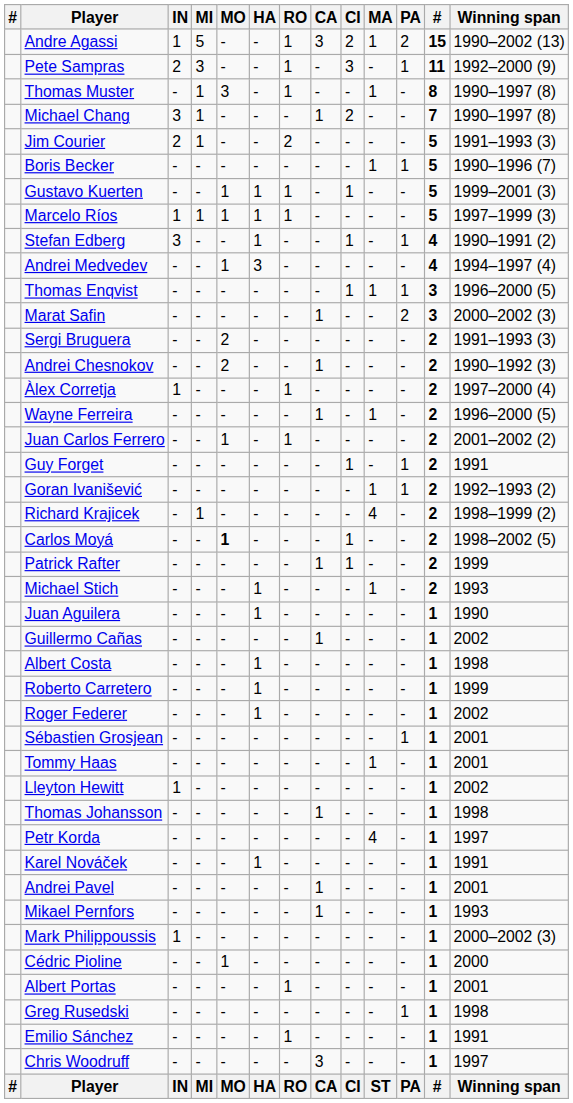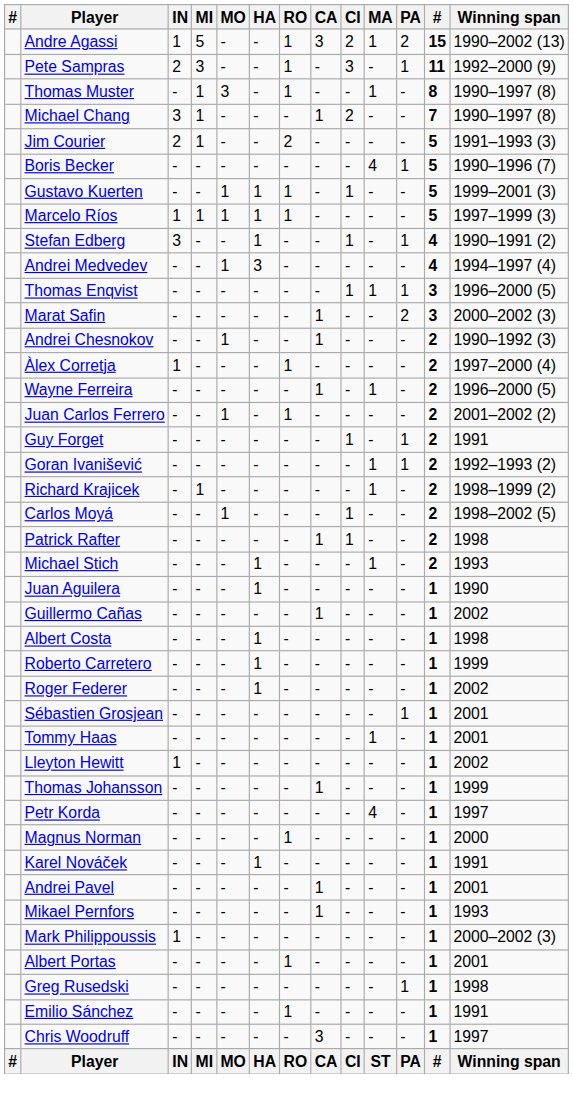 <table class="sortable wikitable" style="font-size: 85%">
 <tr>
 <th>#</th>
 <th>Player</th>
 <th>IN</th>
 <th>MI</th>
 <th>MO</th>
 <th>HA</th>
 <th>RO</th>
 <th>CA</th>
 <th>CI</th>
 <th>MA</th>
 <th>PA</th>
 <th>#</th>
 <th>Winning span</th>
 </tr>
 <tr>
 <td></td>
 <td> <a href='#'>Andre Agassi</a></td>
 <td>1</td>
 <td>5</td>
 <td>-</td>
 <td>-</td>
 <td>1</td>
 <td>3</td>
 <td>2</td>
 <td>1</td>
 <td>2</td>
 <td><strong>15</strong></td>
 <td>1990–2002 (13)</td>
 </tr>
 <tr>
 <td></td>
 <td> <a href='#'>Pete Sampras</a></td>
 <td>2</td>
 <td>3</td>
 <td>-</td>
 <td>-</td>
 <td>1</td>
 <td>-</td>
 <td>3</td>
 <td>-</td>
 <td>1</td>
 <td><strong>11</strong></td>
 <td>1992–2000 (9)</td>
 </tr>
 <tr>
 <td></td>
 <td> <a href='#'>Thomas Muster</a></td>
 <td>-</td>
 <td>1</td>
 <td>3</td>
 <td>-</td>
 <td>1</td>
 <td>-</td>
 <td>-</td>
 <td>1</td>
 <td>-</td>
 <td><strong>8</strong></td>
 <td>1990–1997 (8)</td>
 </tr>
 <tr>
 <td></td>
 <td> <a href='#'>Michael Chang</a></td>
 <td>3</td>
 <td>1</td>
 <td>-</td>
 <td>-</td>
 <td>-</td>
 <td>1</td>
 <td>2</td>
 <td>-</td>
 <td>-</td>
 <td><strong>7</strong></td>
 <td>1990–1997 (8)</td>
 </tr>
 <tr>
 <td></td>
 <td> <a href='#'>Jim Courier</a></td>
 <td>2</td>
 <td>1</td>
 <td>-</td>
 <td>-</td>
 <td>2</td>
 <td>-</td>
 <td>-</td>
 <td>-</td>
 <td>-</td>
 <td><strong>5</strong></td>
 <td>1991–1993 (3)</td>
 </tr>
 <tr>
 <td></td>
 <td> <a href='#'>Boris Becker</a></td>
 <td>-</td>
 <td>-</td>
 <td>-</td>
 <td>-</td>
 <td>-</td>
 <td>-</td>
 <td>-</td>
-<td>1</td>
+<td>4</td>
 <td>1</td>
 <td><strong>5</strong></td>
 <td>1990–1996 (7)</td>
 </tr>
 <tr>
 <td></td>
 <td> <a href='#'>Gustavo Kuerten</a></td>
 <td>-</td>
 <td>-</td>
 <td>1</td>
 <td>1</td>
 <td>1</td>
 <td>-</td>
 <td>1</td>
 <td>-</td>
 <td>-</td>
 <td><strong>5</strong></td>
 <td>1999–2001 (3)</td>
 </tr>
 <tr>
 <td></td>
 <td> <a href='#'>Marcelo Ríos</a></td>
 <td>1</td>
 <td>1</td>
 <td>1</td>
 <td>1</td>
 <td>1</td>
 <td>-</td>
 <td>-</td>
 <td>-</td>
 <td>-</td>
 <td><strong>5</strong></td>
 <td>1997–1999 (3)</td>
 </tr>
 <tr>
 <td></td>
 <td> <a href='#'>Stefan Edberg</a></td>
 <td>3</td>
 <td>-</td>
 <td>-</td>
 <td>1</td>
 <td>-</td>
 <td>-</td>
 <td>1</td>
 <td>-</td>
 <td>1</td>
 <td><strong>4</strong></td>
 <td>1990–1991 (2)</td>
 </tr>
 <tr>
 <td></td>
 <td> <a href='#'>Andrei Medvedev</a></td>
 <td>-</td>
 <td>-</td>
 <td>1</td>
 <td>3</td>
 <td>-</td>
 <td>-</td>
 <td>-</td>
 <td>-</td>
 <td>-</td>
 <td><strong>4</strong></td>
 <td>1994–1997 (4)</td>
 </tr>
 <tr>
 <td></td>
 <td> <a href='#'>Thomas Enqvist</a></td>
 <td>-</td>
 <td>-</td>
 <td>-</td>
 <td>-</td>
 <td>-</td>
 <td>-</td>
 <td>1</td>
 <td>1</td>
 <td>1</td>
 <td><strong>3</strong></td>
 <td>1996–2000 (5)</td>
 </tr>
 <tr>
 <td></td>
 <td> <a href='#'>Marat Safin</a></td>
 <td>-</td>
 <td>-</td>
 <td>-</td>
 <td>-</td>
 <td>-</td>
 <td>1</td>
 <td>-</td>
 <td>-</td>
 <td>2</td>
 <td><strong>3</strong></td>
 <td>2000–2002 (3)</td>
 </tr>
 <tr>
 <td></td>
-<td> <a href='#'>Sergi Bruguera</a></td>
-<td>-</td>
-<td>-</td>
-<td>2</td>
-<td>-</td>
-<td>-</td>
-<td>-</td>
-<td>-</td>
-<td>-</td>
-<td>-</td>
-<td><strong>2</strong></td>
-<td>1991–1993 (3)</td>
-</tr>
-<tr>
-<td></td>
 <td> <a href='#'>Andrei Chesnokov</a></td>
 <td>-</td>
 <td>-</td>
-<td>2</td>
+<td>1</td>
 <td>-</td>
 <td>-</td>
 <td>1</td>
 <td>-</td>
 <td>-</td>
 <td>-</td>
 <td><strong>2</strong></td>
 <td>1990–1992 (3)</td>
 </tr>
 <tr>
 <td></td>
 <td> <a href='#'>Àlex Corretja</a></td>
 <td>1</td>
 <td>-</td>
 <td>-</td>
 <td>-</td>
 <td>1</td>
 <td>-</td>
 <td>-</td>
 <td>-</td>
 <td>-</td>
 <td><strong>2</strong></td>
 <td>1997–2000 (4)</td>
 </tr>
 <tr>
 <td></td>
 <td> <a href='#'>Wayne Ferreira</a></td>
 <td>-</td>
 <td>-</td>
 <td>-</td>
 <td>-</td>
 <td>-</td>
 <td>1</td>
 <td>-</td>
 <td>1</td>
 <td>-</td>
 <td><strong>2</strong></td>
 <td>1996–2000 (5)</td>
 </tr>
 <tr>
 <td></td>
 <td> <a href='#'>Juan Carlos Ferrero</a></td>
 <td>-</td>
 <td>-</td>
 <td>1</td>
 <td>-</td>
 <td>1</td>
 <td>-</td>
 <td>-</td>
 <td>-</td>
 <td>-</td>
 <td><strong>2</strong></td>
 <td>2001–2002 (2)</td>
 </tr>
 <tr>
 <td></td>
 <td> <a href='#'>Guy Forget</a></td>
 <td>-</td>
 <td>-</td>
 <td>-</td>
 <td>-</td>
 <td>-</td>
 <td>-</td>
 <td>1</td>
 <td>-</td>
 <td>1</td>
 <td><strong>2</strong></td>
 <td>1991</td>
 </tr>
 <tr>
 <td></td>
 <td> <a href='#'>Goran Ivanišević</a></td>
 <td>-</td>
 <td>-</td>
 <td>-</td>
 <td>-</td>
 <td>-</td>
 <td>-</td>
 <td>-</td>
 <td>1</td>
 <td>1</td>
 <td><strong>2</strong></td>
 <td>1992–1993 (2)</td>
 </tr>
 <tr>
 <td></td>
 <td> <a href='#'>Richard Krajicek</a></td>
 <td>-</td>
 <td>1</td>
 <td>-</td>
 <td>-</td>
 <td>-</td>
 <td>-</td>
 <td>-</td>
-<td>4</td>
+<td>1</td>
 <td>-</td>
 <td><strong>2</strong></td>
 <td>1998–1999 (2)</td>
 </tr>
 <tr>
 <td></td>
 <td> <a href='#'>Carlos Moyá</a></td>
 <td>-</td>
 <td>-</td>
-<td><strong>1</strong></td>
+<td>1</td>
 <td>-</td>
 <td>-</td>
 <td>-</td>
 <td>1</td>
 <td>-</td>
 <td>-</td>
 <td><strong>2</strong></td>
 <td>1998–2002 (5)</td>
 </tr>
 <tr>
 <td></td>
 <td> <a href='#'>Patrick Rafter</a></td>
 <td>-</td>
 <td>-</td>
 <td>-</td>
 <td>-</td>
 <td>-</td>
 <td>1</td>
 <td>1</td>
 <td>-</td>
 <td>-</td>
 <td><strong>2</strong></td>
-<td>1999</td>
+<td>1998</td>
 </tr>
 <tr>
 <td></td>
 <td> <a href='#'>Michael Stich</a></td>
 <td>-</td>
 <td>-</td>
 <td>-</td>
 <td>1</td>
 <td>-</td>
 <td>-</td>
 <td>-</td>
 <td>1</td>
 <td>-</td>
 <td><strong>2</strong></td>
 <td>1993</td>
 </tr>
 <tr>
 <td></td>
 <td> <a href='#'>Juan Aguilera</a></td>
 <td>-</td>
 <td>-</td>
 <td>-</td>
 <td>1</td>
 <td>-</td>
 <td>-</td>
 <td>-</td>
 <td>-</td>
 <td>-</td>
 <td><strong>1</strong></td>
 <td>1990</td>
 </tr>
 <tr>
 <td></td>
 <td> <a href='#'>Guillermo Cañas</a></td>
 <td>-</td>
 <td>-</td>
 <td>-</td>
 <td>-</td>
 <td>-</td>
 <td>1</td>
 <td>-</td>
 <td>-</td>
 <td>-</td>
 <td><strong>1</strong></td>
 <td>2002</td>
 </tr>
 <tr>
 <td></td>
 <td> <a href='#'>Albert Costa</a></td>
 <td>-</td>
 <td>-</td>
 <td>-</td>
 <td>1</td>
 <td>-</td>
 <td>-</td>
 <td>-</td>
 <td>-</td>
 <td>-</td>
 <td><strong>1</strong></td>
 <td>1998</td>
 </tr>
 <tr>
 <td></td>
 <td> <a href='#'>Roberto Carretero</a></td>
 <td>-</td>
 <td>-</td>
 <td>-</td>
 <td>1</td>
 <td>-</td>
 <td>-</td>
 <td>-</td>
 <td>-</td>
 <td>-</td>
 <td><strong>1</strong></td>
 <td>1999</td>
 </tr>
 <tr>
 <td></td>
 <td> <a href='#'>Roger Federer</a></td>
 <td>-</td>
 <td>-</td>
 <td>-</td>
 <td>1</td>
 <td>-</td>
 <td>-</td>
 <td>-</td>
 <td>-</td>
 <td>-</td>
 <td><strong>1</strong></td>
 <td>2002</td>
 </tr>
 <tr>
 <td></td>
 <td> <a href='#'>Sébastien Grosjean</a></td>
 <td>-</td>
 <td>-</td>
 <td>-</td>
 <td>-</td>
 <td>-</td>
 <td>-</td>
 <td>-</td>
 <td>-</td>
 <td>1</td>
 <td><strong>1</strong></td>
 <td>2001</td>
 </tr>
 <tr>
 <td></td>
 <td> <a href='#'>Tommy Haas</a></td>
 <td>-</td>
 <td>-</td>
 <td>-</td>
 <td>-</td>
 <td>-</td>
 <td>-</td>
 <td>-</td>
 <td>1</td>
 <td>-</td>
 <td><strong>1</strong></td>
 <td>2001</td>
 </tr>
 <tr>
 <td></td>
 <td> <a href='#'>Lleyton Hewitt</a></td>
 <td>1</td>
 <td>-</td>
 <td>-</td>
 <td>-</td>
 <td>-</td>
 <td>-</td>
 <td>-</td>
 <td>-</td>
 <td>-</td>
 <td><strong>1</strong></td>
 <td>2002</td>
 </tr>
 <tr>
 <td></td>
 <td> <a href='#'>Thomas Johansson</a></td>
 <td>-</td>
 <td>-</td>
 <td>-</td>
 <td>-</td>
 <td>-</td>
 <td>1</td>
 <td>-</td>
 <td>-</td>
 <td>-</td>
 <td><strong>1</strong></td>
-<td>1998</td>
+<td>1999</td>
 </tr>
 <tr>
 <td></td>
 <td> <a href='#'>Petr Korda</a></td>
 <td>-</td>
 <td>-</td>
 <td>-</td>
 <td>-</td>
 <td>-</td>
 <td>-</td>
 <td>-</td>
 <td>4</td>
 <td>-</td>
 <td><strong>1</strong></td>
 <td>1997</td>
+</tr>
+<tr>
+<td></td>
+<td> <a href='#'>Magnus Norman</a></td>
+<td>-</td>
+<td>-</td>
+<td>-</td>
+<td>-</td>
+<td>1</td>
+<td>-</td>
+<td>-</td>
+<td>-</td>
+<td>-</td>
+<td><strong>1</strong></td>
+<td>2000</td>
 </tr>
 <tr>
 <td></td>
 <td> <a href='#'>Karel Nováček</a></td>
 <td>-</td>
 <td>-</td>
 <td>-</td>
 <td>1</td>
 <td>-</td>
 <td>-</td>
 <td>-</td>
 <td>-</td>
 <td>-</td>
 <td><strong>1</strong></td>
 <td>1991</td>
 </tr>
 <tr>
 <td></td>
 <td> <a href='#'>Andrei Pavel</a></td>
 <td>-</td>
 <td>-</td>
 <td>-</td>
 <td>-</td>
 <td>-</td>
 <td>1</td>
 <td>-</td>
 <td>-</td>
 <td>-</td>
 <td><strong>1</strong></td>
 <td>2001</td>
 </tr>
 <tr>
 <td></td>
 <td> <a href='#'>Mikael Pernfors</a></td>
 <td>-</td>
 <td>-</td>
 <td>-</td>
 <td>-</td>
 <td>-</td>
 <td>1</td>
 <td>-</td>
 <td>-</td>
 <td>-</td>
 <td><strong>1</strong></td>
 <td>1993</td>
 </tr>
 <tr>
 <td></td>
 <td> <a href='#'>Mark Philippoussis</a></td>
 <td>1</td>
 <td>-</td>
 <td>-</td>
 <td>-</td>
 <td>-</td>
 <td>-</td>
 <td>-</td>
 <td>-</td>
 <td>-</td>
 <td><strong>1</strong></td>
 <td>2000–2002 (3)</td>
-</tr>
-<tr>
-<td></td>
-<td> <a href='#'>Cédric Pioline</a></td>
-<td>-</td>
-<td>-</td>
-<td>1</td>
-<td>-</td>
-<td>-</td>
-<td>-</td>
-<td>-</td>
-<td>-</td>
-<td>-</td>
-<td><strong>1</strong></td>
-<td>2000</td>
 </tr>
 <tr>
 <td></td>
 <td> <a href='#'>Albert Portas</a></td>
 <td>-</td>
 <td>-</td>
 <td>-</td>
 <td>-</td>
 <td>1</td>
 <td>-</td>
 <td>-</td>
 <td>-</td>
 <td>-</td>
 <td><strong>1</strong></td>
 <td>2001</td>
 </tr>
 <tr>
 <td></td>
 <td> <a href='#'>Greg Rusedski</a></td>
 <td>-</td>
 <td>-</td>
 <td>-</td>
 <td>-</td>
 <td>-</td>
 <td>-</td>
 <td>-</td>
 <td>-</td>
 <td>1</td>
 <td><strong>1</strong></td>
 <td>1998</td>
 </tr>
 <tr>
 <td></td>
 <td> <a href='#'>Emilio Sánchez</a></td>
 <td>-</td>
 <td>-</td>
 <td>-</td>
 <td>-</td>
 <td>1</td>
 <td>-</td>
 <td>-</td>
 <td>-</td>
 <td>-</td>
 <td><strong>1</strong></td>
 <td>1991</td>
 </tr>
 <tr>
 <td></td>
 <td> <a href='#'>Chris Woodruff</a></td>
 <td>-</td>
 <td>-</td>
 <td>-</td>
 <td>-</td>
 <td>-</td>
 <td>3</td>
 <td>-</td>
 <td>-</td>
 <td>-</td>
 <td><strong>1</strong></td>
 <td>1997</td>
 </tr>
 <tr>
 <th>#</th>
 <th>Player</th>
 <th>IN</th>
 <th>MI</th>
 <th>MO</th>
 <th>HA</th>
 <th>RO</th>
 <th>CA</th>
 <th>CI</th>
 <th>ST</th>
 <th>PA</th>
 <th>#</th>
 <th>Winning span</th>
 </tr>
 </table>
